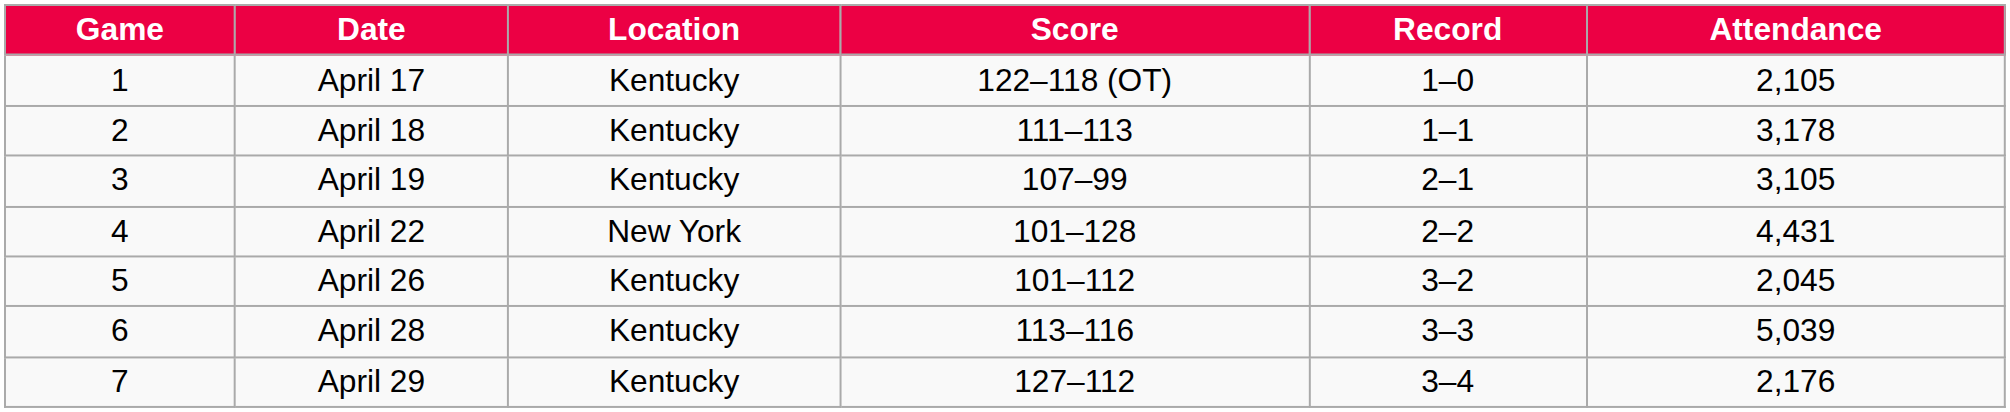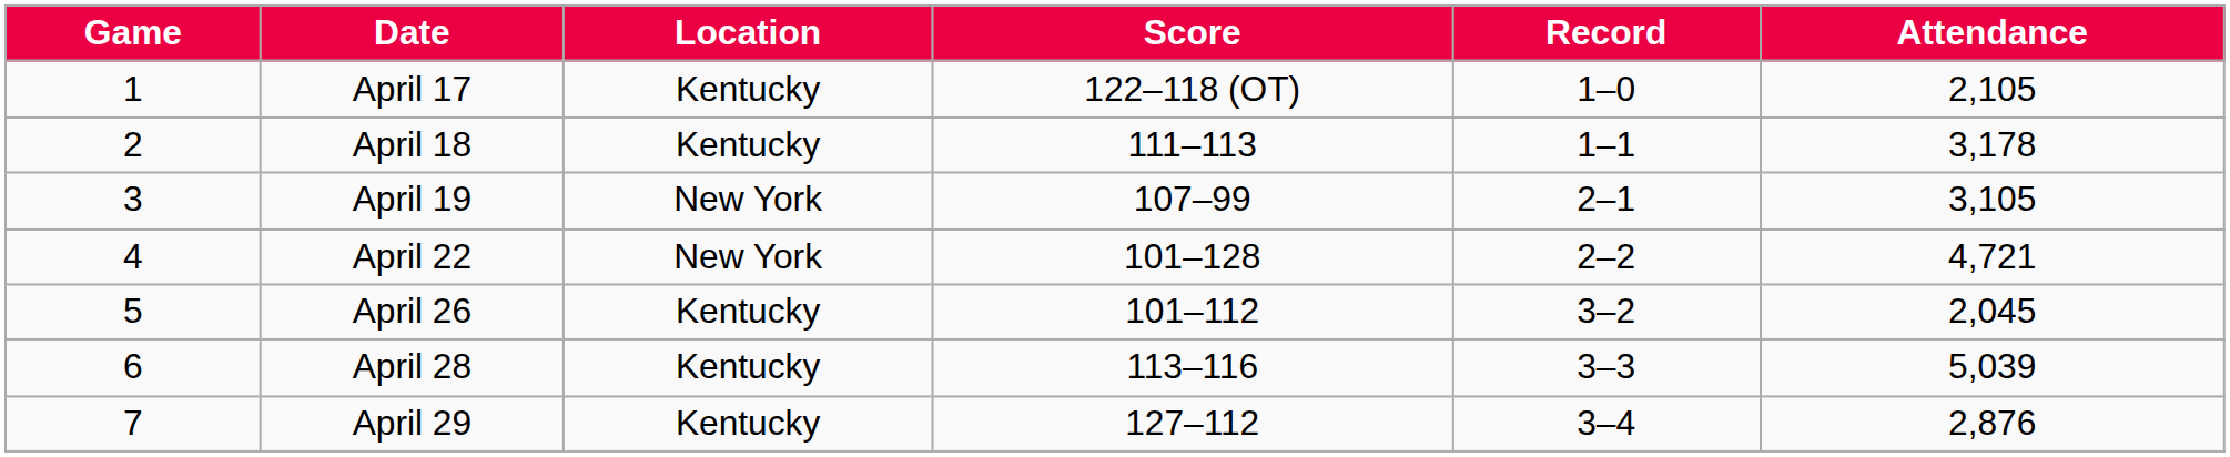 <table class="wikitable" style="width:80%;">
 <tr style="text-align:center; background:#EC0044; color:#FFFFFF;">
 <td><strong>Game</strong></td>
 <td><strong>Date</strong></td>
 <td><strong>Location</strong></td>
 <td><strong>Score</strong></td>
 <td><strong>Record</strong></td>
 <td><strong>Attendance</strong></td>
 </tr>
 <tr style="text-align:center;" bgcolor="">
 <td>1</td>
 <td>April 17</td>
 <td>Kentucky</td>
 <td>122–118 (OT)</td>
 <td>1–0</td>
 <td>2,105</td>
 </tr>
 <tr style="text-align:center;" bgcolor="">
 <td>2</td>
 <td>April 18</td>
 <td>Kentucky</td>
 <td>111–113</td>
 <td>1–1</td>
 <td>3,178</td>
 </tr>
 <tr style="text-align:center;" bgcolor="">
 <td>3</td>
 <td>April 19</td>
-<td>Kentucky</td>
+<td>New York</td>
 <td>107–99</td>
 <td>2–1</td>
 <td>3,105</td>
 </tr>
 <tr style="text-align:center;" bgcolor="">
 <td>4</td>
 <td>April 22</td>
 <td>New York</td>
 <td>101–128</td>
 <td>2–2</td>
-<td>4,431</td>
+<td>4,721</td>
 </tr>
 <tr style="text-align:center;" bgcolor="">
 <td>5</td>
 <td>April 26</td>
 <td>Kentucky</td>
 <td>101–112</td>
 <td>3–2</td>
 <td>2,045</td>
 </tr>
 <tr style="text-align:center;" bgcolor="">
 <td>6</td>
 <td>April 28</td>
 <td>Kentucky</td>
 <td>113–116</td>
 <td>3–3</td>
 <td>5,039</td>
 </tr>
 <tr style="text-align:center;" bgcolor="">
 <td>7</td>
 <td>April 29</td>
 <td>Kentucky</td>
 <td>127–112</td>
 <td>3–4</td>
-<td>2,176</td>
+<td>2,876</td>
 </tr>
 </table>
